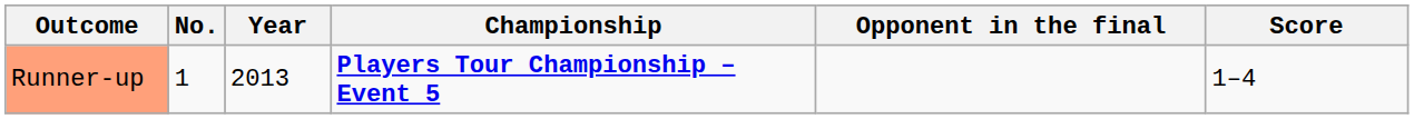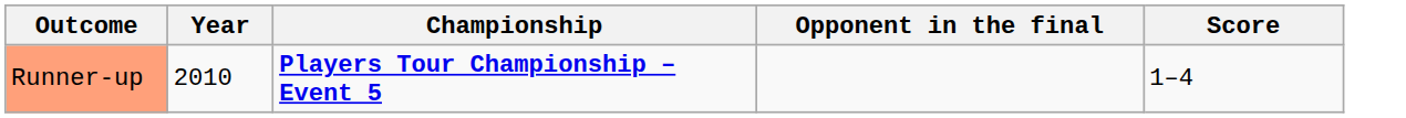 <table class="sortable wikitable">
 <tr>
 <th width="80">Outcome</th>
-<th width="20">No.</th>
 <th width="50">Year</th>
 <th width="250">Championship</th>
 <th width="200">Opponent in the final</th>
 <th width="100">Score</th>
 </tr>
 <tr>
 <td style="background:#ffa07a;">Runner-up</td>
-<td>1</td>
-<td>2013</td>
+<td>2010</td>
 <td><strong><a href='#'>Players Tour Championship – Event 5</a></strong></td>
 <td> </td>
 <td>1–4</td>
 </tr>
 </table>
